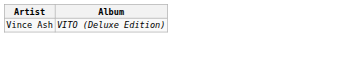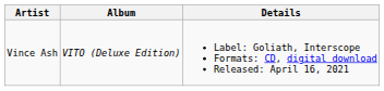 <table class="wikitable sortable">
 <tr>
 <th>Artist</th>
 <th>Album</th>
+<th class="unsortable">Details</th>
 </tr>
 <tr>
 <td>Vince Ash</td>
 <td><em>VITO (Deluxe Edition)</em></td>
+<td><br><ul><li>Label: Goliath, Interscope</li><li>Formats: <a href='#'>CD</a>, <a href='#'>digital download</a></li><li>Released: April 16, 2021</li></ul></td>
 </tr>
 </table>
